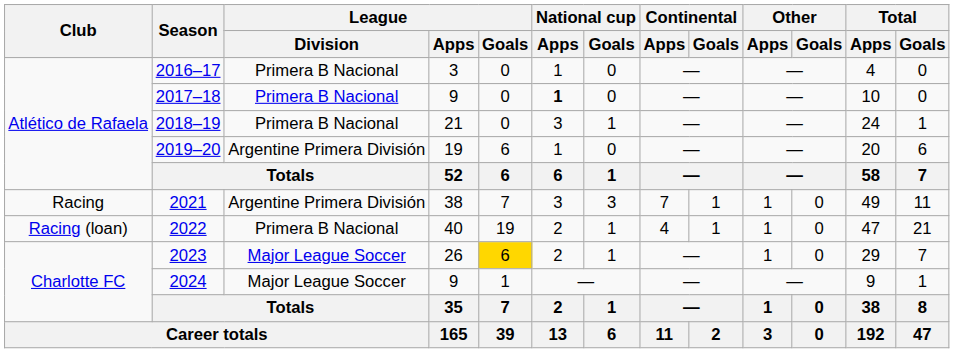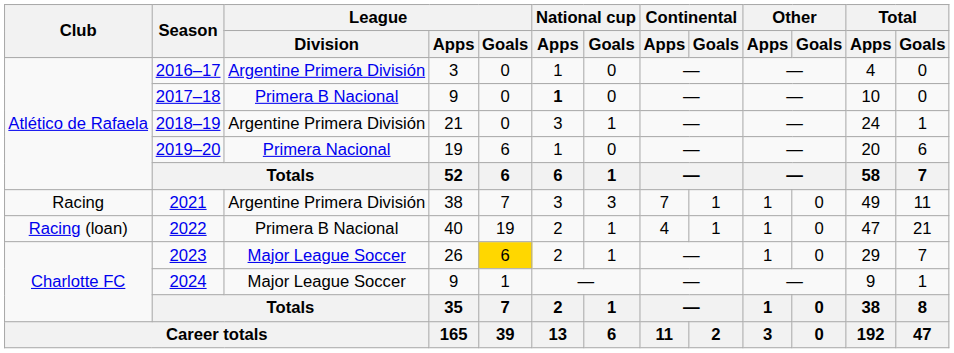 <table class="wikitable" style="text-align:center">
 <tr>
 <th rowspan="2">Club</th>
 <th rowspan="2">Season</th>
 <th colspan="3">League</th>
 <th colspan="2">National cup</th>
 <th colspan="2">Continental</th>
 <th colspan="2">Other</th>
 <th colspan="2">Total</th>
 </tr>
 <tr>
 <th>Division</th>
 <th>Apps</th>
 <th>Goals</th>
 <th>Apps</th>
 <th>Goals</th>
 <th>Apps</th>
 <th>Goals</th>
 <th>Apps</th>
 <th>Goals</th>
 <th>Apps</th>
 <th>Goals</th>
 </tr>
 <tr>
 <td rowspan="5"><a href='#'>Atlético de Rafaela</a></td>
 <td><a href='#'>2016–17</a></td>
-<td>Primera B Nacional</td>
+<td><a href='#'>Argentine Primera División</a></td>
 <td>3</td>
 <td>0</td>
 <td>1</td>
 <td>0</td>
 <td colspan="2">—</td>
 <td colspan="2">—</td>
 <td>4</td>
 <td>0</td>
 </tr>
 <tr>
 <td><a href='#'>2017–18</a></td>
 <td><a href='#'>Primera B Nacional</a></td>
 <td>9</td>
 <td>0</td>
 <td><strong>1</strong></td>
 <td>0</td>
 <td colspan="2">—</td>
 <td colspan="2">—</td>
 <td>10</td>
 <td>0</td>
 </tr>
 <tr>
 <td><a href='#'>2018–19</a></td>
-<td>Primera B Nacional</td>
+<td>Argentine Primera División</td>
 <td>21</td>
 <td>0</td>
 <td>3</td>
 <td>1</td>
 <td colspan="2">—</td>
 <td colspan="2">—</td>
 <td>24</td>
 <td>1</td>
 </tr>
 <tr>
 <td><a href='#'>2019–20</a></td>
-<td>Argentine Primera División</td>
+<td><a href='#'>Primera Nacional</a></td>
 <td>19</td>
 <td>6</td>
 <td>1</td>
 <td>0</td>
 <td colspan="2">—</td>
 <td colspan="2">—</td>
 <td>20</td>
 <td>6</td>
 </tr>
 <tr>
 <th colspan="2">Totals</th>
 <th>52</th>
 <th>6</th>
 <th>6</th>
 <th>1</th>
 <th colspan="2">—</th>
 <th colspan="2">—</th>
 <th>58</th>
 <th>7</th>
 </tr>
 <tr>
 <td>Racing</td>
 <td><a href='#'>2021</a></td>
 <td>Argentine Primera División</td>
 <td>38</td>
 <td>7</td>
 <td>3</td>
 <td>3</td>
 <td>7</td>
 <td>1</td>
 <td>1</td>
 <td>0</td>
 <td>49</td>
 <td>11</td>
 </tr>
 <tr>
 <td><a href='#'>Racing</a> (loan)</td>
 <td><a href='#'>2022</a></td>
 <td>Primera B Nacional</td>
 <td>40</td>
 <td>19</td>
 <td>2</td>
 <td>1</td>
 <td>4</td>
 <td>1</td>
 <td>1</td>
 <td>0</td>
 <td>47</td>
 <td>21</td>
 </tr>
 <tr>
 <td rowspan="3"><a href='#'>Charlotte FC</a></td>
 <td><a href='#'>2023</a></td>
 <td><a href='#'>Major League Soccer</a></td>
 <td>26</td>
 <td style="background: gold;">6</td>
 <td>2</td>
 <td>1</td>
 <td colspan="2">—</td>
 <td>1</td>
 <td>0</td>
 <td>29</td>
 <td>7</td>
 </tr>
 <tr>
 <td><a href='#'>2024</a></td>
 <td>Major League Soccer</td>
 <td>9</td>
 <td>1</td>
 <td colspan="2">—</td>
 <td colspan="2">—</td>
 <td colspan="2">—</td>
 <td>9</td>
 <td>1</td>
 </tr>
 <tr>
 <th colspan="2">Totals</th>
 <th>35</th>
 <th>7</th>
 <th>2</th>
 <th>1</th>
 <th colspan="2">—</th>
 <th>1</th>
 <th>0</th>
 <th>38</th>
 <th>8</th>
 </tr>
 <tr>
 <th colspan="3">Career totals</th>
 <th>165</th>
 <th>39</th>
 <th>13</th>
 <th>6</th>
 <th>11</th>
 <th>2</th>
 <th>3</th>
 <th>0</th>
 <th>192</th>
 <th>47</th>
 </tr>
 </table>
